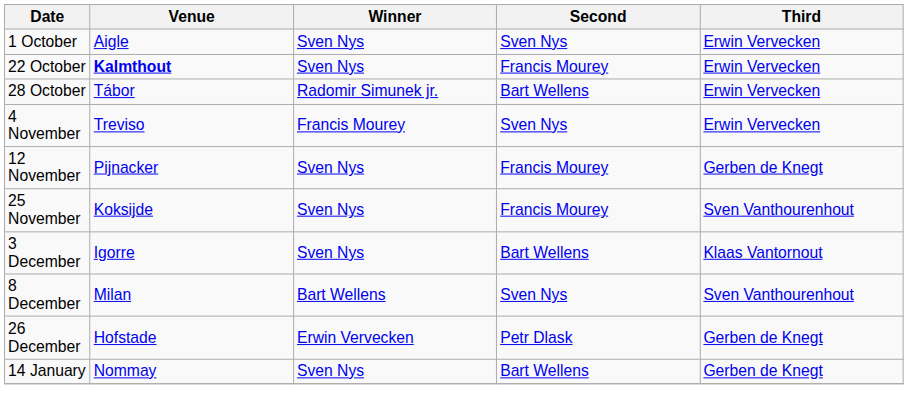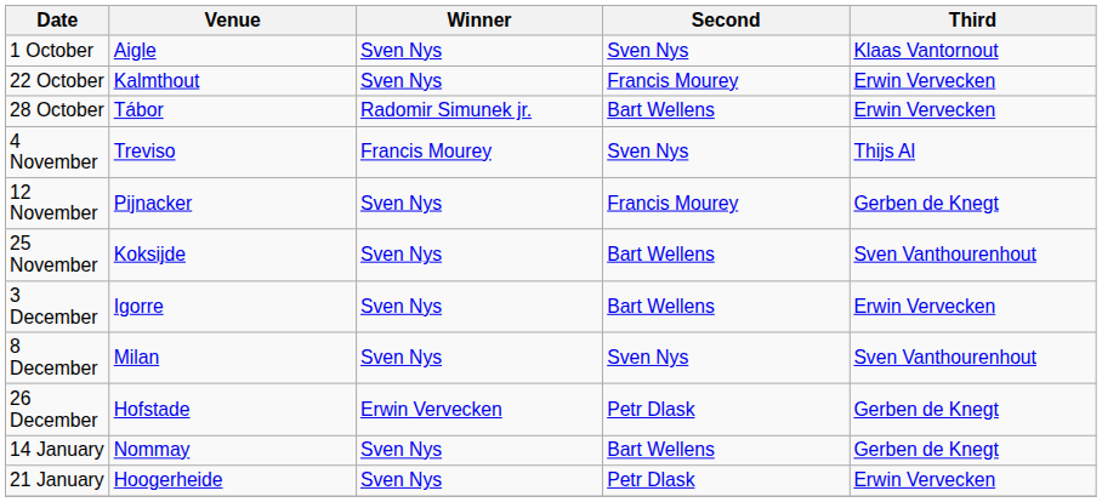 <table class="wikitable">
 <tr>
 <th width=80>Date</th>
 <th width=200>Venue</th>
 <th width=200>Winner</th>
 <th width=200>Second</th>
 <th width=200>Third</th>
 </tr>
 <tr>
 <td>1 October</td>
 <td> <a href='#'>Aigle</a></td>
 <td> <a href='#'>Sven Nys</a></td>
 <td> <a href='#'>Sven Nys</a></td>
-<td> <a href='#'>Erwin Vervecken</a></td>
+<td> <a href='#'>Klaas Vantornout</a></td>
 </tr>
 <tr>
 <td>22 October</td>
-<td><strong> <a href='#'>Kalmthout</a></strong></td>
+<td> <a href='#'>Kalmthout</a></td>
 <td> <a href='#'>Sven Nys</a></td>
 <td> <a href='#'>Francis Mourey</a></td>
 <td> <a href='#'>Erwin Vervecken</a></td>
 </tr>
 <tr>
 <td>28 October</td>
 <td> <a href='#'>Tábor</a></td>
 <td> <a href='#'>Radomir Simunek jr.</a></td>
 <td> <a href='#'>Bart Wellens</a></td>
 <td> <a href='#'>Erwin Vervecken</a></td>
 </tr>
 <tr>
 <td>4 November</td>
 <td> <a href='#'>Treviso</a></td>
 <td> <a href='#'>Francis Mourey</a></td>
 <td> <a href='#'>Sven Nys</a></td>
-<td> <a href='#'>Erwin Vervecken</a></td>
+<td> <a href='#'>Thijs Al</a></td>
 </tr>
 <tr>
 <td>12 November</td>
 <td> <a href='#'>Pijnacker</a></td>
 <td> <a href='#'>Sven Nys</a></td>
 <td> <a href='#'>Francis Mourey</a></td>
 <td> <a href='#'>Gerben de Knegt</a></td>
 </tr>
 <tr>
 <td>25 November</td>
 <td> <a href='#'>Koksijde</a></td>
 <td> <a href='#'>Sven Nys</a></td>
-<td> <a href='#'>Francis Mourey</a></td>
+<td> <a href='#'>Bart Wellens</a></td>
 <td> <a href='#'>Sven Vanthourenhout</a></td>
 </tr>
 <tr>
 <td>3 December</td>
 <td> <a href='#'>Igorre</a></td>
 <td> <a href='#'>Sven Nys</a></td>
 <td> <a href='#'>Bart Wellens</a></td>
-<td> <a href='#'>Klaas Vantornout</a></td>
+<td> <a href='#'>Erwin Vervecken</a></td>
 </tr>
 <tr>
 <td>8 December</td>
 <td> <a href='#'>Milan</a></td>
-<td> <a href='#'>Bart Wellens</a></td>
+<td> <a href='#'>Sven Nys</a></td>
 <td> <a href='#'>Sven Nys</a></td>
 <td> <a href='#'>Sven Vanthourenhout</a></td>
 </tr>
 <tr>
 <td>26 December</td>
 <td> <a href='#'>Hofstade</a></td>
 <td> <a href='#'>Erwin Vervecken</a></td>
 <td> <a href='#'>Petr Dlask</a></td>
 <td> <a href='#'>Gerben de Knegt</a></td>
 </tr>
 <tr>
 <td>14 January</td>
 <td> <a href='#'>Nommay</a></td>
 <td> <a href='#'>Sven Nys</a></td>
 <td> <a href='#'>Bart Wellens</a></td>
 <td> <a href='#'>Gerben de Knegt</a></td>
 </tr>
 <tr>
+<td>21 January</td>
+<td> <a href='#'>Hoogerheide</a></td>
+<td> <a href='#'>Sven Nys</a></td>
+<td> <a href='#'>Petr Dlask</a></td>
+<td> <a href='#'>Erwin Vervecken</a></td>
+</tr>
+<tr>
 </tr>
 </table>
